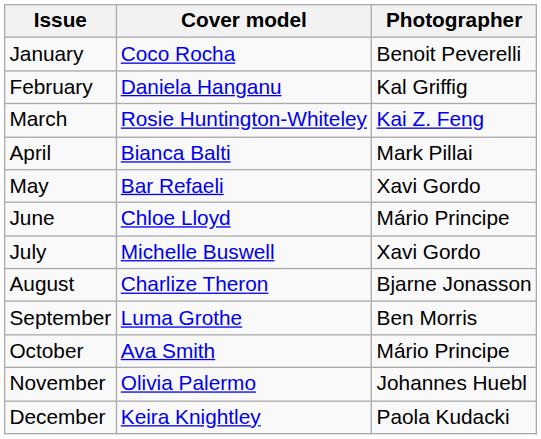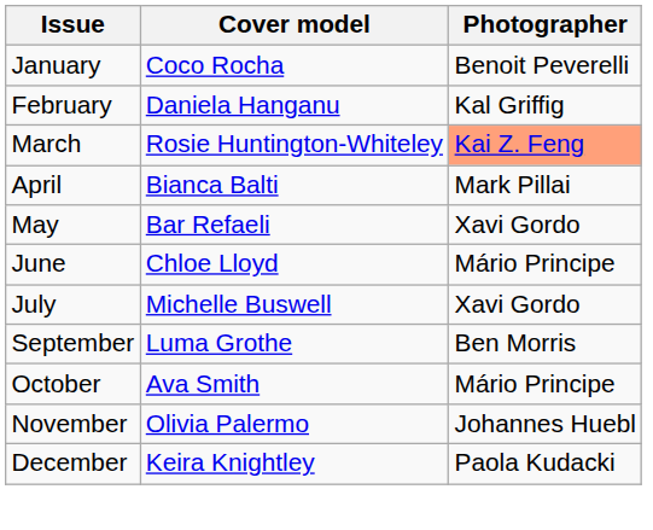 <table class="sortable wikitable">
 <tr>
 <th>Issue</th>
 <th>Cover model</th>
 <th>Photographer</th>
 </tr>
 <tr>
 <td>January</td>
 <td><a href='#'>Coco Rocha</a></td>
 <td>Benoit Peverelli</td>
 </tr>
 <tr>
 <td>February</td>
 <td><a href='#'>Daniela Hanganu</a></td>
 <td>Kal Griffig</td>
 </tr>
 <tr>
 <td>March</td>
 <td><a href='#'>Rosie Huntington-Whiteley</a></td>
-<td><a href='#'>Kai Z. Feng</a></td>
+<td style="background: lightsalmon;"><a href='#'>Kai Z. Feng</a></td>
 </tr>
 <tr>
 <td>April</td>
 <td><a href='#'>Bianca Balti</a></td>
 <td>Mark Pillai</td>
 </tr>
 <tr>
 <td>May</td>
 <td><a href='#'>Bar Refaeli</a></td>
 <td>Xavi Gordo</td>
 </tr>
 <tr>
 <td>June</td>
 <td><a href='#'>Chloe Lloyd</a></td>
 <td>Mário Principe</td>
 </tr>
 <tr>
 <td>July</td>
 <td><a href='#'>Michelle Buswell</a></td>
 <td>Xavi Gordo</td>
 </tr>
 <tr>
-<td>August</td>
-<td><a href='#'>Charlize Theron</a></td>
-<td>Bjarne Jonasson</td>
-</tr>
-<tr>
 <td>September</td>
 <td><a href='#'>Luma Grothe</a></td>
 <td>Ben Morris</td>
 </tr>
 <tr>
 <td>October</td>
 <td><a href='#'>Ava Smith</a></td>
 <td>Mário Principe</td>
 </tr>
 <tr>
 <td>November</td>
 <td><a href='#'>Olivia Palermo</a></td>
 <td>Johannes Huebl</td>
 </tr>
 <tr>
 <td>December</td>
 <td><a href='#'>Keira Knightley</a></td>
 <td>Paola Kudacki</td>
 </tr>
 </table>
